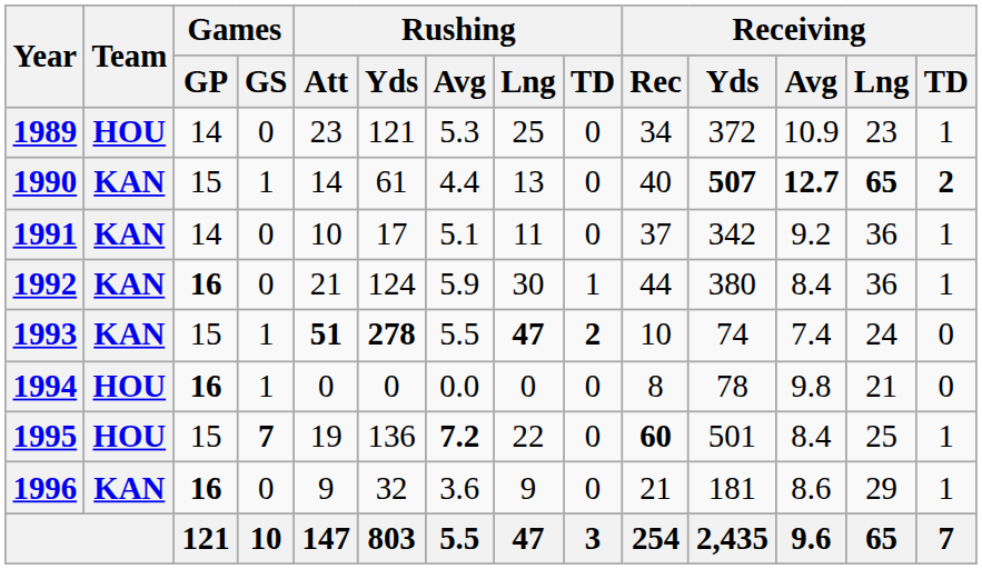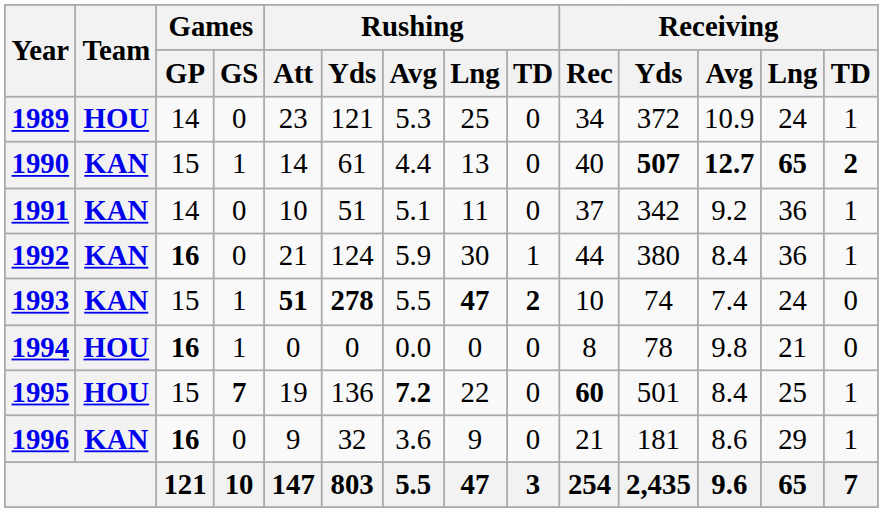 <table class="wikitable" style="text-align:center;">
 <tr>
 <th rowspan="2">Year</th>
 <th rowspan="2">Team</th>
 <th colspan="2">Games</th>
 <th colspan="5">Rushing</th>
 <th colspan="5">Receiving</th>
 </tr>
 <tr>
 <th>GP</th>
 <th>GS</th>
 <th>Att</th>
 <th>Yds</th>
 <th>Avg</th>
 <th>Lng</th>
 <th>TD</th>
 <th>Rec</th>
 <th>Yds</th>
 <th>Avg</th>
 <th>Lng</th>
 <th>TD</th>
 </tr>
 <tr>
 <th><a href='#'>1989</a></th>
 <th><a href='#'>HOU</a></th>
 <td>14</td>
 <td>0</td>
 <td>23</td>
 <td>121</td>
 <td>5.3</td>
 <td>25</td>
 <td>0</td>
 <td>34</td>
 <td>372</td>
 <td>10.9</td>
-<td>23</td>
+<td>24</td>
 <td>1</td>
 </tr>
 <tr>
 <th><a href='#'>1990</a></th>
 <th><a href='#'>KAN</a></th>
 <td>15</td>
 <td>1</td>
 <td>14</td>
 <td>61</td>
 <td>4.4</td>
 <td>13</td>
 <td>0</td>
 <td>40</td>
 <td><strong>507</strong></td>
 <td><strong>12.7</strong></td>
 <td><strong>65</strong></td>
 <td><strong>2</strong></td>
 </tr>
 <tr>
 <th><a href='#'>1991</a></th>
 <th><a href='#'>KAN</a></th>
 <td>14</td>
 <td>0</td>
 <td>10</td>
-<td>17</td>
+<td>51</td>
 <td>5.1</td>
 <td>11</td>
 <td>0</td>
 <td>37</td>
 <td>342</td>
 <td>9.2</td>
 <td>36</td>
 <td>1</td>
 </tr>
 <tr>
 <th><a href='#'>1992</a></th>
 <th><a href='#'>KAN</a></th>
 <td><strong>16</strong></td>
 <td>0</td>
 <td>21</td>
 <td>124</td>
 <td>5.9</td>
 <td>30</td>
 <td>1</td>
 <td>44</td>
 <td>380</td>
 <td>8.4</td>
 <td>36</td>
 <td>1</td>
 </tr>
 <tr>
 <th><a href='#'>1993</a></th>
 <th><a href='#'>KAN</a></th>
 <td>15</td>
 <td>1</td>
 <td><strong>51</strong></td>
 <td><strong>278</strong></td>
 <td>5.5</td>
 <td><strong>47</strong></td>
 <td><strong>2</strong></td>
 <td>10</td>
 <td>74</td>
 <td>7.4</td>
 <td>24</td>
 <td>0</td>
 </tr>
 <tr>
 <th><a href='#'>1994</a></th>
 <th><a href='#'>HOU</a></th>
 <td><strong>16</strong></td>
 <td>1</td>
 <td>0</td>
 <td>0</td>
 <td>0.0</td>
 <td>0</td>
 <td>0</td>
 <td>8</td>
 <td>78</td>
 <td>9.8</td>
 <td>21</td>
 <td>0</td>
 </tr>
 <tr>
 <th><a href='#'>1995</a></th>
 <th><a href='#'>HOU</a></th>
 <td>15</td>
 <td><strong>7</strong></td>
 <td>19</td>
 <td>136</td>
 <td><strong>7.2</strong></td>
 <td>22</td>
 <td>0</td>
 <td><strong>60</strong></td>
 <td>501</td>
 <td>8.4</td>
 <td>25</td>
 <td>1</td>
 </tr>
 <tr>
 <th><a href='#'>1996</a></th>
 <th><a href='#'>KAN</a></th>
 <td><strong>16</strong></td>
 <td>0</td>
 <td>9</td>
 <td>32</td>
 <td>3.6</td>
 <td>9</td>
 <td>0</td>
 <td>21</td>
 <td>181</td>
 <td>8.6</td>
 <td>29</td>
 <td>1</td>
 </tr>
 <tr>
 <th colspan="2"></th>
 <th>121</th>
 <th>10</th>
 <th>147</th>
 <th>803</th>
 <th>5.5</th>
 <th>47</th>
 <th>3</th>
 <th>254</th>
 <th>2,435</th>
 <th>9.6</th>
 <th>65</th>
 <th>7</th>
 </tr>
 </table>
